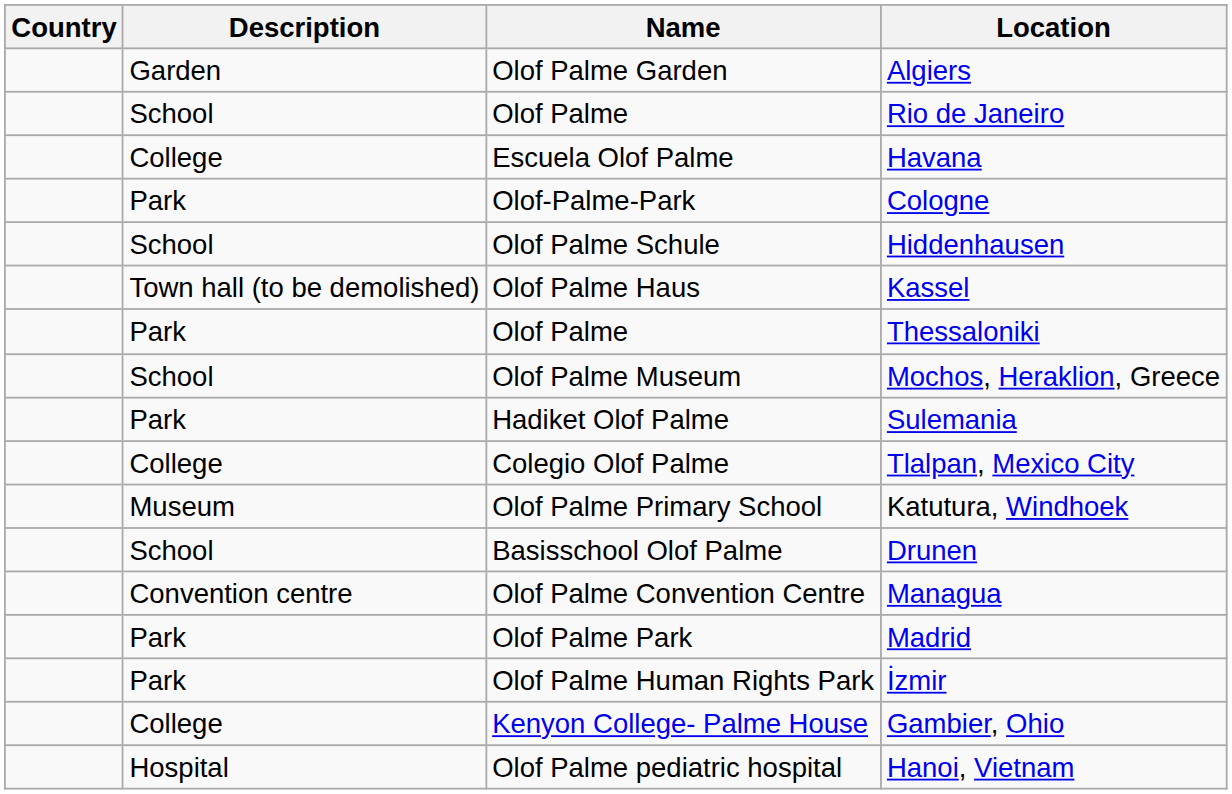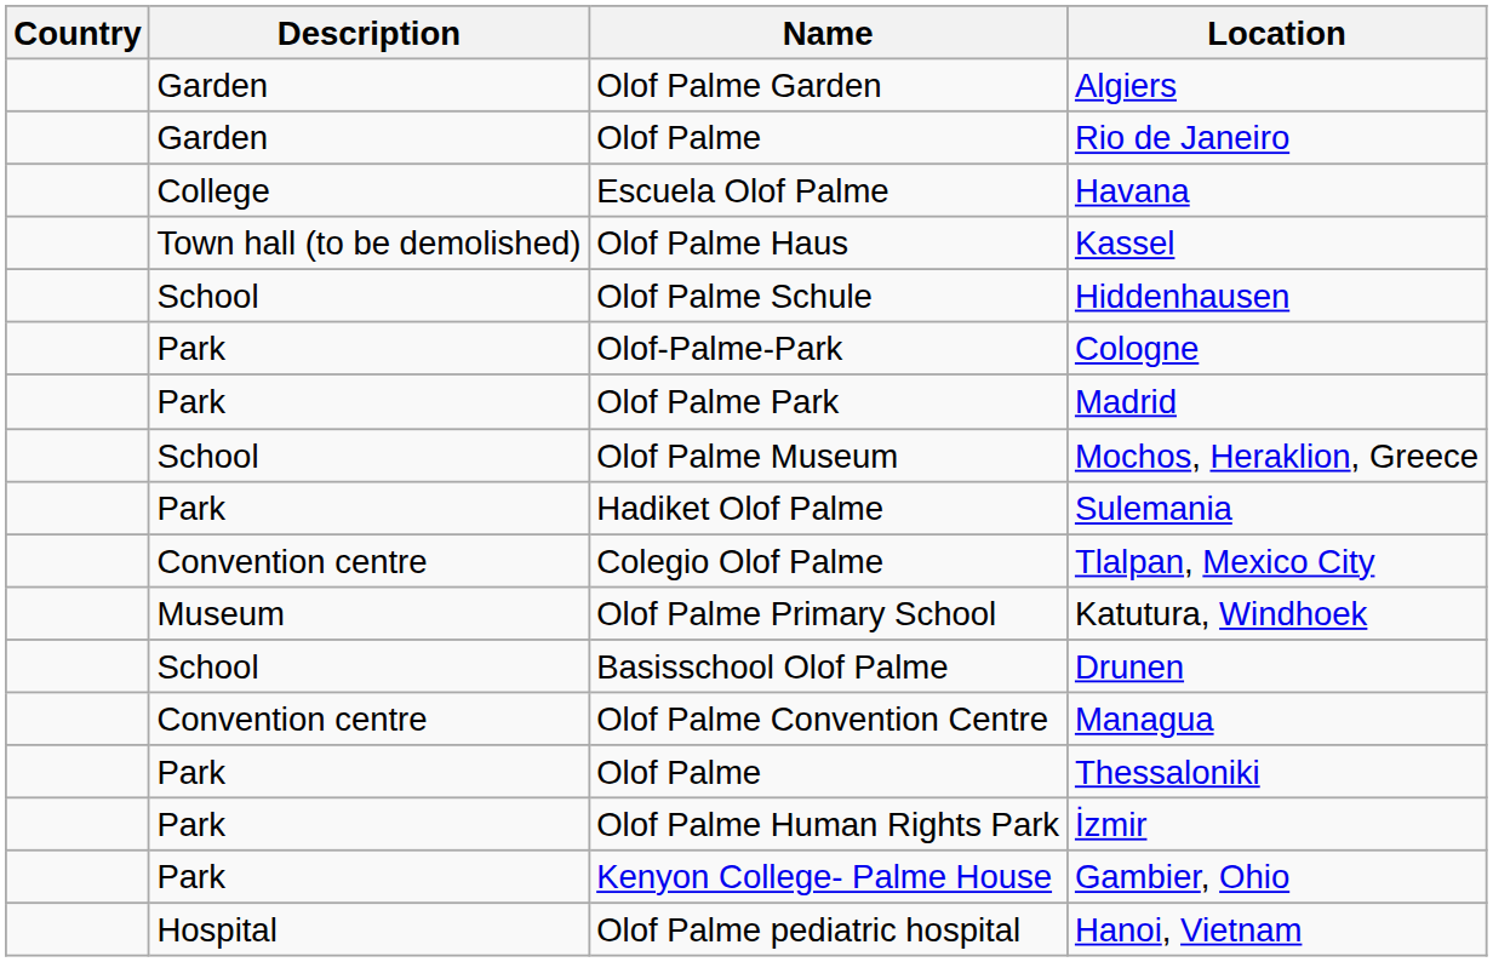 <table class="wikitable sortable" style="font-size: 95%;">
 <tr>
 <th>Country</th>
 <th>Description</th>
 <th>Name</th>
 <th>Location</th>
 </tr>
 <tr>
 <td></td>
 <td>Garden</td>
 <td>Olof Palme Garden</td>
 <td><a href='#'>Algiers</a> </td>
 </tr>
 <tr>
 <td></td>
-<td>School</td>
+<td>Garden</td>
 <td>Olof Palme</td>
 <td><a href='#'>Rio de Janeiro</a></td>
 </tr>
 <tr>
 <td></td>
 <td>College</td>
 <td>Escuela Olof Palme</td>
 <td><a href='#'>Havana</a></td>
 </tr>
 <tr>
 <td></td>
-<td>Park</td>
-<td>Olof-Palme-Park</td>
-<td><a href='#'>Cologne</a></td>
+<td>Town hall (to be demolished)</td>
+<td>Olof Palme Haus</td>
+<td><a href='#'>Kassel</a></td>
 </tr>
 <tr>
 <td></td>
 <td>School</td>
 <td>Olof Palme Schule</td>
 <td><a href='#'>Hiddenhausen</a></td>
 </tr>
 <tr>
 <td></td>
-<td>Town hall (to be demolished)</td>
-<td>Olof Palme Haus</td>
-<td><a href='#'>Kassel</a></td>
+<td>Park</td>
+<td>Olof-Palme-Park</td>
+<td><a href='#'>Cologne</a></td>
 </tr>
 <tr>
 <td></td>
 <td>Park</td>
-<td>Olof Palme</td>
-<td><a href='#'>Thessaloniki</a></td>
+<td>Olof Palme Park</td>
+<td><a href='#'>Madrid</a></td>
 </tr>
 <tr>
 <td></td>
 <td>School</td>
 <td>Olof Palme Museum</td>
 <td><a href='#'>Mochos</a>, <a href='#'>Heraklion</a>, Greece</td>
 </tr>
 <tr>
 <td></td>
 <td>Park</td>
 <td>Hadiket Olof Palme</td>
 <td><a href='#'>Sulemania</a></td>
 </tr>
 <tr>
 <td></td>
-<td>College</td>
+<td>Convention centre</td>
 <td>Colegio Olof Palme</td>
 <td><a href='#'>Tlalpan</a>, <a href='#'>Mexico City</a></td>
 </tr>
 <tr>
 <td></td>
 <td>Museum</td>
 <td>Olof Palme Primary School</td>
 <td>Katutura, <a href='#'>Windhoek</a></td>
 </tr>
 <tr>
 <td></td>
 <td>School</td>
 <td>Basisschool Olof Palme</td>
 <td><a href='#'>Drunen</a></td>
 </tr>
 <tr>
 <td></td>
 <td>Convention centre</td>
 <td>Olof Palme Convention Centre</td>
 <td><a href='#'>Managua</a></td>
 </tr>
 <tr>
 <td></td>
 <td>Park</td>
-<td>Olof Palme Park</td>
-<td><a href='#'>Madrid</a></td>
+<td>Olof Palme</td>
+<td><a href='#'>Thessaloniki</a></td>
 </tr>
 <tr>
 <td></td>
 <td>Park</td>
 <td>Olof Palme Human Rights Park</td>
 <td><a href='#'>İzmir</a></td>
 </tr>
 <tr>
 <td></td>
-<td>College</td>
+<td>Park</td>
 <td><a href='#'>Kenyon College- Palme House</a></td>
 <td><a href='#'>Gambier</a>, <a href='#'>Ohio</a></td>
 </tr>
 <tr>
 <td></td>
 <td>Hospital</td>
 <td>Olof Palme pediatric hospital</td>
 <td><a href='#'>Hanoi</a>, <a href='#'>Vietnam</a></td>
 </tr>
 </table>
